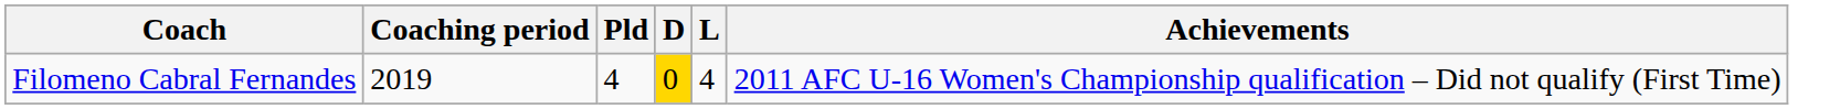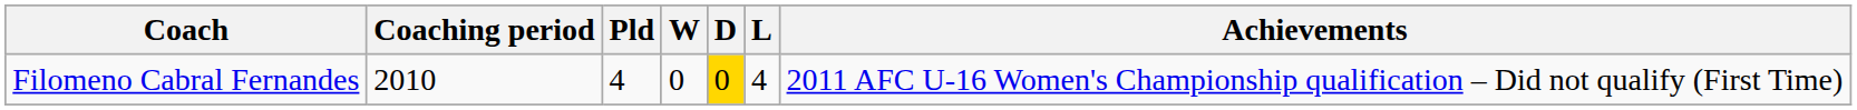 <table class="wikitable">
 <tr>
 <th>Coach</th>
 <th>Coaching period</th>
 <th>Pld</th>
+<th>W</th>
 <th>D</th>
 <th>L</th>
 <th>Achievements</th>
 </tr>
 <tr>
 <td> <a href='#'>Filomeno Cabral Fernandes</a></td>
-<td>2019</td>
+<td>2010</td>
 <td>4</td>
+<td>0</td>
 <td style="background: gold;">0</td>
 <td>4</td>
 <td><a href='#'>2011 AFC U-16 Women's Championship qualification</a> – Did not qualify (First Time)</td>
 </tr>
 </table>
